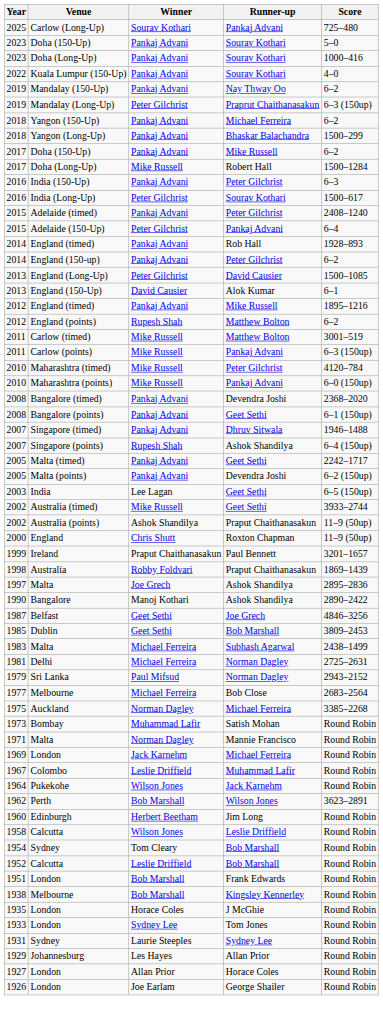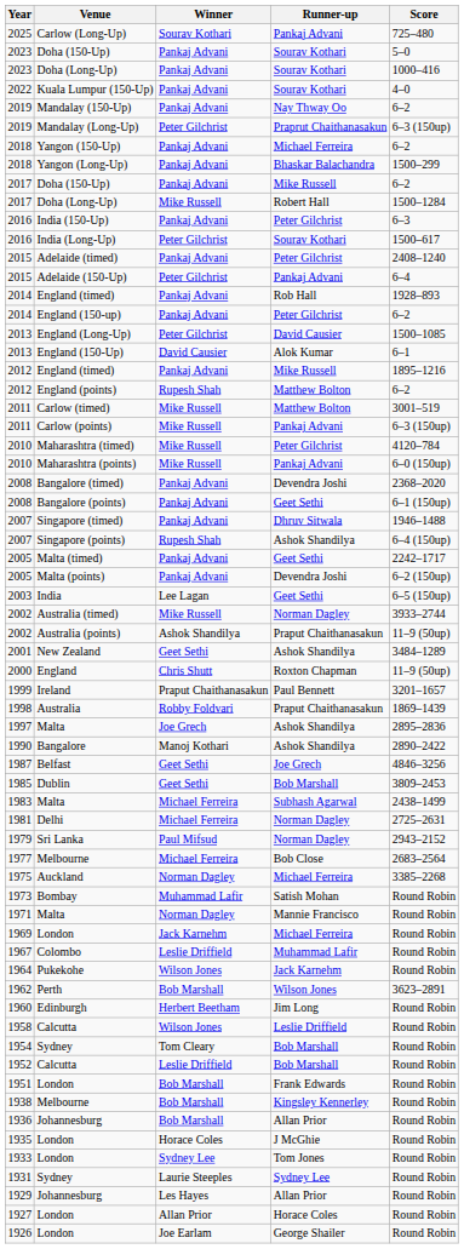 <table class="wikitable sortable">
 <tr>
 <th>Year</th>
 <th>Venue</th>
 <th>Winner</th>
 <th>Runner-up</th>
 <th>Score</th>
 </tr>
 <tr>
 <td>2025</td>
 <td>Carlow (Long-Up)</td>
 <td> <a href='#'>Sourav Kothari</a></td>
 <td> <a href='#'>Pankaj Advani</a></td>
 <td>725–480</td>
 </tr>
 <tr>
 <td>2023</td>
 <td>Doha (150-Up)</td>
 <td> <a href='#'>Pankaj Advani</a></td>
 <td> <a href='#'>Sourav Kothari</a></td>
 <td>5–0</td>
 </tr>
 <tr>
 <td>2023</td>
 <td>Doha (Long-Up)</td>
 <td> <a href='#'>Pankaj Advani</a></td>
 <td> <a href='#'>Sourav Kothari</a></td>
 <td>1000–416</td>
 </tr>
 <tr>
 <td>2022</td>
 <td>Kuala Lumpur (150-Up)</td>
 <td> <a href='#'>Pankaj Advani</a></td>
 <td> <a href='#'>Sourav Kothari</a></td>
 <td>4–0</td>
 </tr>
 <tr>
 <td>2019</td>
 <td>Mandalay (150-Up)</td>
 <td> <a href='#'>Pankaj Advani</a></td>
 <td> <a href='#'>Nay Thway Oo</a></td>
 <td>6–2</td>
 </tr>
 <tr>
 <td>2019</td>
 <td>Mandalay (Long-Up)</td>
 <td> <a href='#'>Peter Gilchrist</a></td>
 <td> <a href='#'>Praprut Chaithanasakun</a></td>
 <td>6–3 (150up)</td>
 </tr>
 <tr>
 <td>2018</td>
 <td>Yangon (150-Up)</td>
 <td> <a href='#'>Pankaj Advani</a></td>
 <td> <a href='#'>Michael Ferreira</a></td>
 <td>6–2</td>
 </tr>
 <tr>
 <td>2018</td>
 <td>Yangon (Long-Up)</td>
 <td> <a href='#'>Pankaj Advani</a></td>
 <td> <a href='#'>Bhaskar Balachandra</a></td>
 <td>1500–299</td>
 </tr>
 <tr>
 <td>2017</td>
 <td>Doha (150-Up)</td>
 <td> <a href='#'>Pankaj Advani</a></td>
 <td> <a href='#'>Mike Russell</a></td>
 <td>6–2</td>
 </tr>
 <tr>
 <td>2017</td>
 <td>Doha (Long-Up)</td>
 <td> <a href='#'>Mike Russell</a></td>
 <td> Robert Hall</td>
 <td>1500–1284</td>
 </tr>
 <tr>
 <td>2016</td>
 <td>India (150-Up)</td>
 <td> <a href='#'>Pankaj Advani</a></td>
 <td> <a href='#'>Peter Gilchrist</a></td>
 <td>6–3</td>
 </tr>
 <tr>
 <td>2016</td>
 <td>India (Long-Up)</td>
 <td> <a href='#'>Peter Gilchrist</a></td>
 <td> <a href='#'>Sourav Kothari</a></td>
 <td>1500–617</td>
 </tr>
 <tr>
 <td>2015</td>
 <td>Adelaide (timed)</td>
 <td> <a href='#'>Pankaj Advani</a></td>
 <td> <a href='#'>Peter Gilchrist</a></td>
 <td>2408–1240</td>
 </tr>
 <tr>
 <td>2015</td>
 <td>Adelaide (150-Up)</td>
 <td> <a href='#'>Peter Gilchrist</a></td>
 <td> <a href='#'>Pankaj Advani</a></td>
 <td>6–4</td>
 </tr>
 <tr>
 <td>2014</td>
 <td>England (timed)</td>
 <td> <a href='#'>Pankaj Advani</a></td>
 <td> Rob Hall</td>
 <td>1928–893</td>
 </tr>
 <tr>
 <td>2014</td>
 <td>England (150-up)</td>
 <td> <a href='#'>Pankaj Advani</a></td>
 <td> <a href='#'>Peter Gilchrist</a></td>
 <td>6–2</td>
 </tr>
 <tr>
 <td>2013</td>
 <td>England (Long-Up)</td>
 <td> <a href='#'>Peter Gilchrist</a></td>
 <td> <a href='#'>David Causier</a></td>
 <td>1500–1085</td>
 </tr>
 <tr>
 <td>2013</td>
 <td>England (150-Up)</td>
 <td> <a href='#'>David Causier</a></td>
 <td> Alok Kumar</td>
 <td>6–1</td>
 </tr>
 <tr>
 <td>2012</td>
 <td>England (timed)</td>
 <td> <a href='#'>Pankaj Advani</a></td>
 <td> <a href='#'>Mike Russell</a></td>
 <td>1895–1216</td>
 </tr>
 <tr>
 <td>2012</td>
 <td>England (points)</td>
 <td> <a href='#'>Rupesh Shah</a></td>
 <td> <a href='#'>Matthew Bolton</a></td>
 <td>6–2</td>
 </tr>
 <tr>
 <td>2011</td>
 <td>Carlow (timed)</td>
 <td> <a href='#'>Mike Russell</a></td>
 <td> <a href='#'>Matthew Bolton</a></td>
 <td>3001–519</td>
 </tr>
 <tr>
 <td>2011</td>
 <td>Carlow (points)</td>
 <td> <a href='#'>Mike Russell</a></td>
 <td> <a href='#'>Pankaj Advani</a></td>
 <td>6–3 (150up)</td>
 </tr>
 <tr>
 <td>2010</td>
 <td>Maharashtra (timed)</td>
 <td> <a href='#'>Mike Russell</a></td>
 <td> <a href='#'>Peter Gilchrist</a></td>
 <td>4120–784</td>
 </tr>
 <tr>
 <td>2010</td>
 <td>Maharashtra (points)</td>
 <td> <a href='#'>Mike Russell</a></td>
 <td> <a href='#'>Pankaj Advani</a></td>
 <td>6–0 (150up)</td>
 </tr>
 <tr>
 <td>2008</td>
 <td>Bangalore (timed)</td>
 <td> <a href='#'>Pankaj Advani</a></td>
 <td> Devendra Joshi</td>
 <td>2368–2020</td>
 </tr>
 <tr>
 <td>2008</td>
 <td>Bangalore (points)</td>
 <td> <a href='#'>Pankaj Advani</a></td>
 <td> <a href='#'>Geet Sethi</a></td>
 <td>6–1 (150up)</td>
 </tr>
 <tr>
 <td>2007</td>
 <td>Singapore (timed)</td>
 <td> <a href='#'>Pankaj Advani</a></td>
 <td> <a href='#'>Dhruv Sitwala</a></td>
 <td>1946–1488</td>
 </tr>
 <tr>
 <td>2007</td>
 <td>Singapore (points)</td>
 <td> <a href='#'>Rupesh Shah</a></td>
 <td> Ashok Shandilya</td>
 <td>6–4 (150up)</td>
 </tr>
 <tr>
 <td>2005</td>
 <td>Malta  (timed)</td>
 <td> <a href='#'>Pankaj Advani</a></td>
 <td> <a href='#'>Geet Sethi</a></td>
 <td>2242–1717</td>
 </tr>
 <tr>
 <td>2005</td>
 <td>Malta (points)</td>
 <td> <a href='#'>Pankaj Advani</a></td>
 <td> Devendra Joshi</td>
 <td>6–2 (150up)</td>
 </tr>
 <tr>
 <td>2003</td>
 <td>India</td>
 <td> Lee Lagan</td>
 <td> <a href='#'>Geet Sethi</a></td>
 <td>6–5 (150up)</td>
 </tr>
 <tr>
 <td>2002</td>
 <td>Australia (timed)</td>
 <td> <a href='#'>Mike Russell</a></td>
-<td> <a href='#'>Geet Sethi</a></td>
+<td> <a href='#'>Norman Dagley</a></td>
 <td>3933–2744</td>
 </tr>
 <tr>
 <td>2002</td>
 <td>Australia (points)</td>
 <td> Ashok Shandilya</td>
 <td> Praput Chaithanasakun</td>
 <td>11–9 (50up)</td>
+</tr>
+<tr>
+<td>2001</td>
+<td>New Zealand</td>
+<td> <a href='#'>Geet Sethi</a></td>
+<td> Ashok Shandilya</td>
+<td>3484–1289</td>
 </tr>
 <tr>
 <td>2000</td>
 <td>England</td>
 <td> <a href='#'>Chris Shutt</a></td>
 <td> Roxton Chapman</td>
 <td>11–9 (50up)</td>
 </tr>
 <tr>
 <td>1999</td>
 <td>Ireland</td>
 <td> Praput Chaithanasakun</td>
 <td> Paul Bennett</td>
 <td>3201–1657</td>
 </tr>
 <tr>
 <td>1998</td>
 <td>Australia</td>
 <td> <a href='#'>Robby Foldvari</a></td>
 <td> Praput Chaithanasakun</td>
 <td>1869–1439</td>
 </tr>
 <tr>
 <td>1997</td>
 <td>Malta</td>
 <td> <a href='#'>Joe Grech</a></td>
 <td> Ashok Shandilya</td>
 <td>2895–2836</td>
 </tr>
 <tr>
 <td>1990</td>
 <td>Bangalore</td>
 <td> Manoj Kothari</td>
 <td> Ashok Shandilya</td>
 <td>2890–2422</td>
 </tr>
 <tr>
 <td>1987</td>
 <td>Belfast</td>
 <td> <a href='#'>Geet Sethi</a></td>
 <td> <a href='#'>Joe Grech</a></td>
 <td>4846–3256</td>
 </tr>
 <tr>
 <td>1985</td>
 <td>Dublin</td>
 <td> <a href='#'>Geet Sethi</a></td>
 <td> <a href='#'>Bob Marshall</a></td>
 <td>3809–2453</td>
 </tr>
 <tr>
 <td>1983</td>
 <td>Malta</td>
 <td> <a href='#'>Michael Ferreira</a></td>
 <td> <a href='#'>Subhash Agarwal</a></td>
 <td>2438–1499</td>
 </tr>
 <tr>
 <td>1981</td>
 <td>Delhi</td>
 <td> <a href='#'>Michael Ferreira</a></td>
 <td> <a href='#'>Norman Dagley</a></td>
 <td>2725–2631</td>
 </tr>
 <tr>
 <td>1979</td>
 <td>Sri Lanka</td>
 <td> <a href='#'>Paul Mifsud</a></td>
 <td> <a href='#'>Norman Dagley</a></td>
 <td>2943–2152</td>
 </tr>
 <tr>
 <td>1977</td>
 <td>Melbourne</td>
 <td> <a href='#'>Michael Ferreira</a></td>
 <td> Bob Close</td>
 <td>2683–2564</td>
 </tr>
 <tr>
 <td>1975</td>
 <td>Auckland</td>
 <td> <a href='#'>Norman Dagley</a></td>
 <td> <a href='#'>Michael Ferreira</a></td>
 <td>3385–2268</td>
 </tr>
 <tr>
 <td>1973</td>
 <td>Bombay</td>
 <td> <a href='#'>Muhammad Lafir</a></td>
 <td> Satish Mohan</td>
 <td>Round Robin</td>
 </tr>
 <tr>
 <td>1971</td>
 <td>Malta</td>
 <td> <a href='#'>Norman Dagley</a></td>
 <td> Mannie Francisco</td>
 <td>Round Robin</td>
 </tr>
 <tr>
 <td>1969</td>
 <td>London</td>
 <td> <a href='#'>Jack Karnehm</a></td>
 <td> <a href='#'>Michael Ferreira</a></td>
 <td>Round Robin</td>
 </tr>
 <tr>
 <td>1967</td>
 <td>Colombo</td>
 <td> <a href='#'>Leslie Driffield</a></td>
 <td> <a href='#'>Muhammad Lafir</a></td>
 <td>Round Robin</td>
 </tr>
 <tr>
 <td>1964</td>
 <td>Pukekohe</td>
 <td> <a href='#'>Wilson Jones</a></td>
 <td> <a href='#'>Jack Karnehm</a></td>
 <td>Round Robin</td>
 </tr>
 <tr>
 <td>1962</td>
 <td>Perth</td>
 <td> <a href='#'>Bob Marshall</a></td>
 <td> <a href='#'>Wilson Jones</a></td>
 <td>3623–2891</td>
 </tr>
 <tr>
 <td>1960</td>
 <td>Edinburgh</td>
 <td> <a href='#'>Herbert Beetham</a></td>
 <td> Jim Long</td>
 <td>Round Robin</td>
 </tr>
 <tr>
 <td>1958</td>
 <td>Calcutta</td>
 <td> <a href='#'>Wilson Jones</a></td>
 <td> <a href='#'>Leslie Driffield</a></td>
 <td>Round Robin</td>
 </tr>
 <tr>
 <td>1954</td>
 <td>Sydney</td>
 <td> Tom Cleary</td>
 <td> <a href='#'>Bob Marshall</a></td>
 <td>Round Robin</td>
 </tr>
 <tr>
 <td>1952</td>
 <td>Calcutta</td>
 <td> <a href='#'>Leslie Driffield</a></td>
 <td> <a href='#'>Bob Marshall</a></td>
 <td>Round Robin</td>
 </tr>
 <tr>
 <td>1951</td>
 <td>London</td>
 <td> <a href='#'>Bob Marshall</a></td>
 <td> Frank Edwards</td>
 <td>Round Robin</td>
 </tr>
 <tr>
 <td>1938</td>
 <td>Melbourne</td>
 <td> <a href='#'>Bob Marshall</a></td>
 <td> <a href='#'>Kingsley Kennerley</a></td>
 <td>Round Robin</td>
 </tr>
 <tr>
+<td>1936</td>
+<td>Johannesburg</td>
+<td> <a href='#'>Bob Marshall</a></td>
+<td> Allan Prior</td>
+<td>Round Robin</td>
+</tr>
+<tr>
 <td>1935</td>
 <td>London</td>
 <td> Horace Coles</td>
 <td> J McGhie</td>
 <td>Round Robin</td>
 </tr>
 <tr>
 <td>1933</td>
 <td>London</td>
 <td> <a href='#'>Sydney Lee</a></td>
 <td> Tom Jones</td>
 <td>Round Robin</td>
 </tr>
 <tr>
 <td>1931</td>
 <td>Sydney</td>
 <td> Laurie Steeples</td>
 <td> <a href='#'>Sydney Lee</a></td>
 <td>Round Robin</td>
 </tr>
 <tr>
 <td>1929</td>
 <td>Johannesburg</td>
 <td> Les Hayes</td>
 <td> Allan Prior</td>
 <td>Round Robin</td>
 </tr>
 <tr>
 <td>1927</td>
 <td>London</td>
 <td> Allan Prior</td>
 <td> Horace Coles</td>
 <td>Round Robin</td>
 </tr>
 <tr>
 <td>1926</td>
 <td>London</td>
 <td> Joe Earlam</td>
 <td> George Shailer</td>
 <td>Round Robin</td>
 </tr>
 </table>
